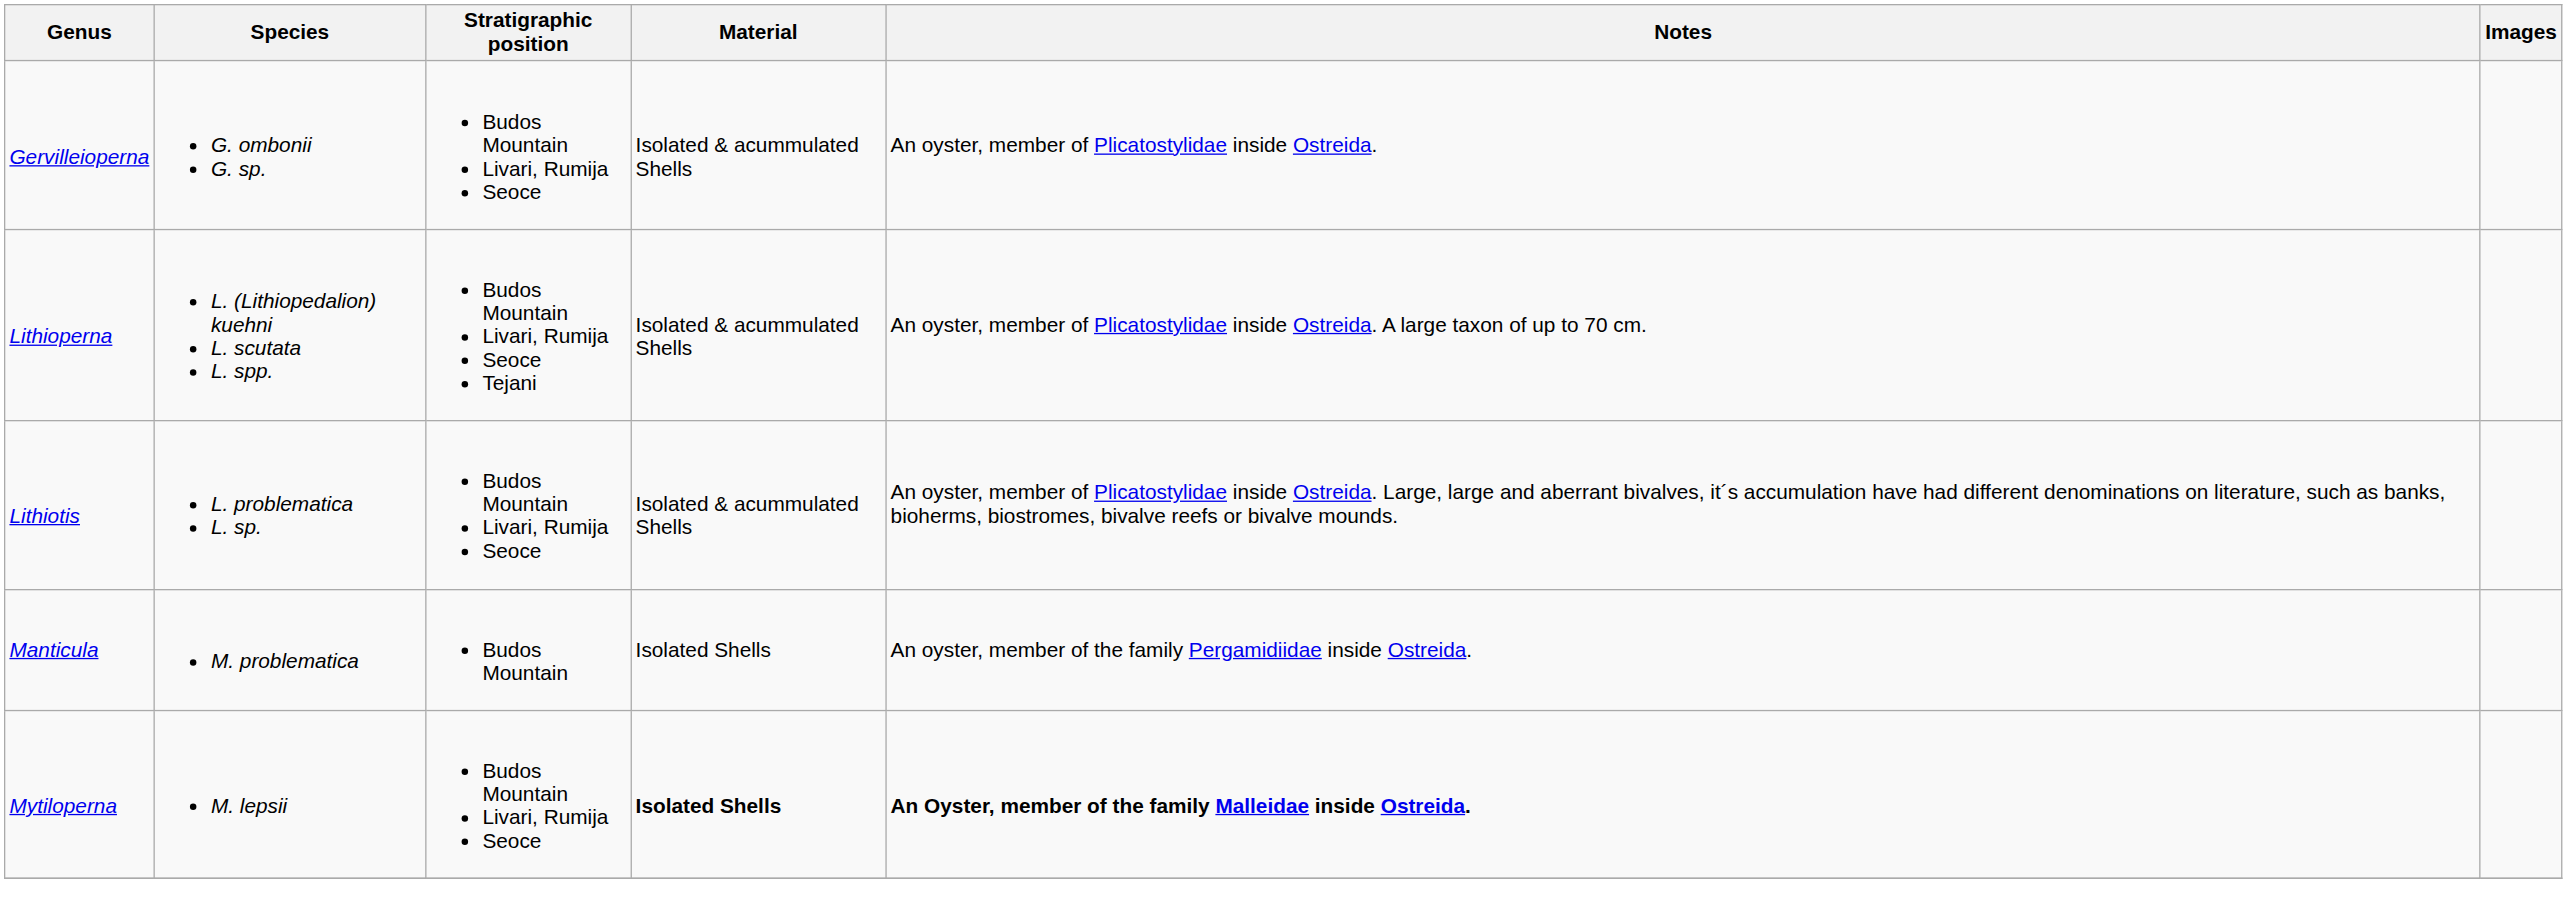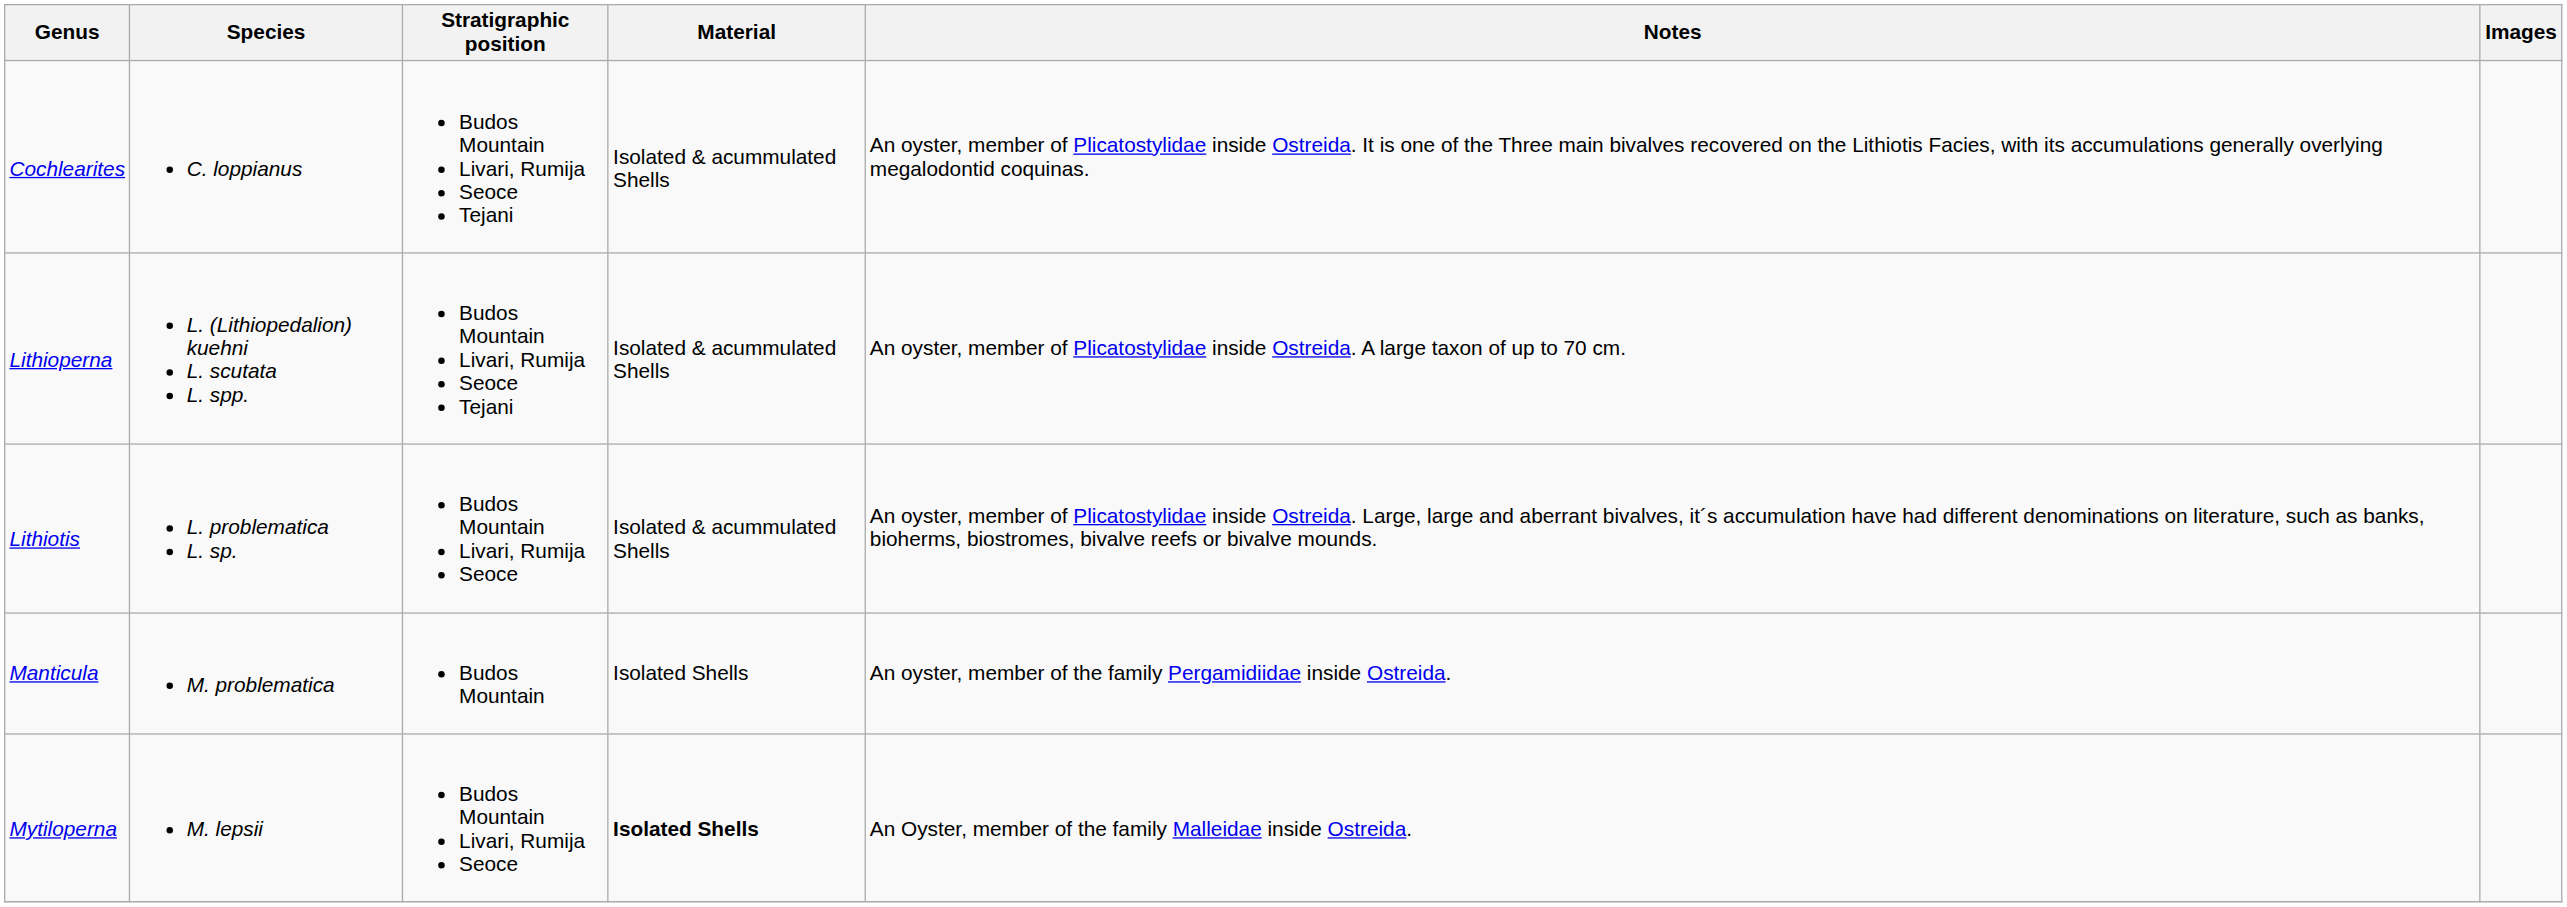 <table class="wikitable">
 <tr>
 <th>Genus</th>
 <th>Species</th>
 <th>Stratigraphic position</th>
 <th>Material</th>
 <th>Notes</th>
 <th>Images</th>
 </tr>
 <tr>
-<td><br><em><a href='#'>Gervilleioperna</a></em><em></em></td>
-<td><br><ul><li><em>G. ombonii</em></li><li><em>G. sp.</em></li></ul></td>
-<td><br><ul><li>Budos Mountain</li><li>Livari, Rumija</li><li>Seoce</li></ul></td>
+<td><br><em><a href='#'>Cochlearites</a></em><em></em></td>
+<td><br><ul><li><em>C. loppianus</em></li></ul></td>
+<td><br><ul><li>Budos Mountain</li><li>Livari, Rumija</li><li>Seoce</li><li>Tejani</li></ul></td>
 <td><br>Isolated & acummulated Shells</td>
-<td>An oyster, member of <a href='#'>Plicatostylidae</a> inside <a href='#'>Ostreida</a>.</td>
+<td>An oyster, member of <a href='#'>Plicatostylidae</a> inside <a href='#'>Ostreida</a>. It is one of the Three main bivalves recovered on the Lithiotis Facies, with its accumulations generally overlying megalodontid coquinas.</td>
 <td></td>
 </tr>
 <tr>
 <td><br><em><a href='#'>Lithioperna</a></em><em></em></td>
 <td><br><ul><li><em>L. (Lithiopedalion) kuehni</em></li><li><em>L. scutata</em></li><li><em>L. spp.</em></li></ul></td>
 <td><br><ul><li>Budos Mountain</li><li>Livari, Rumija</li><li>Seoce</li><li>Tejani</li></ul></td>
 <td><br>Isolated & acummulated Shells</td>
 <td>An oyster, member of <a href='#'>Plicatostylidae</a> inside <a href='#'>Ostreida</a>. A large taxon of up to 70 cm.</td>
 <td></td>
 </tr>
 <tr>
 <td><br><em><a href='#'>Lithiotis</a></em><em></em></td>
 <td><br><ul><li><em>L. problematica</em></li><li><em>L. sp.</em></li></ul></td>
 <td><br><ul><li>Budos Mountain</li><li>Livari, Rumija</li><li>Seoce</li></ul></td>
 <td><br>Isolated & acummulated Shells</td>
 <td>An oyster, member of <a href='#'>Plicatostylidae</a> inside <a href='#'>Ostreida</a>.  Large, large and aberrant bivalves, it´s accumulation have had different denominations on literature, such as banks, bioherms, biostromes, bivalve reefs or bivalve mounds.</td>
 <td></td>
 </tr>
 <tr>
 <td><em><a href='#'>Manticula</a></em></td>
 <td><br><ul><li><em>M. problematica</em></li></ul></td>
 <td><br><ul><li>Budos Mountain</li></ul></td>
 <td>Isolated Shells</td>
 <td>An oyster, member of the family <a href='#'>Pergamidiidae</a> inside <a href='#'>Ostreida</a>.</td>
 <td></td>
 </tr>
 <tr>
 <td><br><em><a href='#'>Mytiloperna</a></em><em></em></td>
 <td><br><ul><li><em>M. lepsii</em></li></ul></td>
 <td><br><ul><li>Budos Mountain</li><li>Livari, Rumija</li><li>Seoce</li></ul></td>
 <td><strong><br>Isolated Shells</strong></td>
-<td><strong><br>An Oyster, member of the family <a href='#'>Malleidae</a> inside <a href='#'>Ostreida</a>.</strong></td>
+<td><br>An Oyster, member of the family <a href='#'>Malleidae</a> inside <a href='#'>Ostreida</a>.</td>
 <td></td>
 </tr>
 <tr>
 </tr>
 </table>
